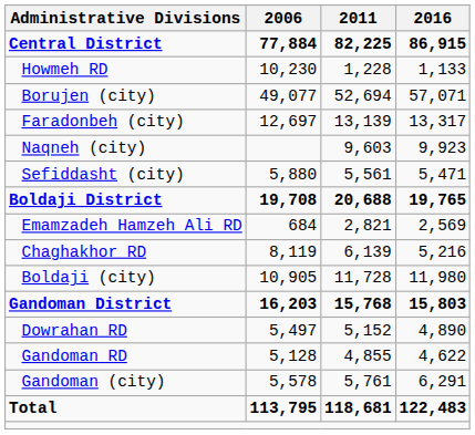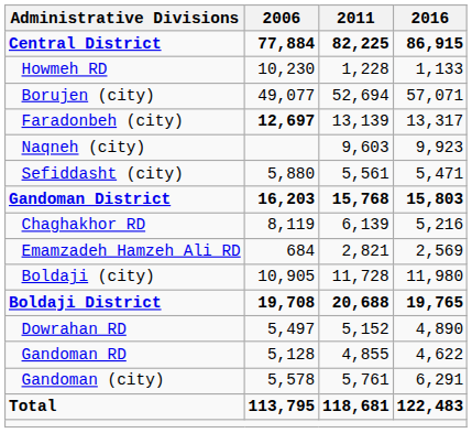 <table class="wikitable">
 <tr>
 <th>Administrative Divisions</th>
 <th>2006</th>
 <th>2011</th>
 <th>2016</th>
 </tr>
 <tr>
 <td><strong><a href='#'>Central District</a></strong></td>
 <td style="text-align: right;"><strong>77,884</strong></td>
 <td style="text-align: right;"><strong>82,225</strong></td>
 <td style="text-align: right;"><strong>86,915</strong></td>
 </tr>
 <tr>
 <td style="padding-left: 1em;"><a href='#'>Howmeh RD</a></td>
 <td style="text-align: right;">10,230</td>
 <td style="text-align: right;">1,228</td>
 <td style="text-align: right;">1,133</td>
 </tr>
 <tr>
 <td style="padding-left: 1em;"><a href='#'>Borujen</a> (city)</td>
 <td style="text-align: right;">49,077</td>
 <td style="text-align: right;">52,694</td>
 <td style="text-align: right;">57,071</td>
 </tr>
 <tr>
 <td style="padding-left: 1em;"><a href='#'>Faradonbeh</a> (city)</td>
-<td style="text-align: right;">12,697</td>
+<td style="text-align: right;"><strong>12,697</strong></td>
 <td style="text-align: right;">13,139</td>
 <td style="text-align: right;">13,317</td>
 </tr>
 <tr>
 <td style="padding-left: 1em;"><a href='#'>Naqneh</a> (city)</td>
 <td style="text-align: right;"></td>
 <td style="text-align: right;">9,603</td>
 <td style="text-align: right;">9,923</td>
 </tr>
 <tr>
 <td style="padding-left: 1em;"><a href='#'>Sefiddasht</a> (city)</td>
 <td style="text-align: right;">5,880</td>
 <td style="text-align: right;">5,561</td>
 <td style="text-align: right;">5,471</td>
 </tr>
 <tr>
-<td><strong><a href='#'>Boldaji District</a></strong></td>
-<td style="text-align: right;"><strong>19,708</strong></td>
-<td style="text-align: right;"><strong>20,688</strong></td>
-<td style="text-align: right;"><strong>19,765</strong></td>
+<td><strong><a href='#'>Gandoman District</a></strong></td>
+<td style="text-align: right;"><strong>16,203</strong></td>
+<td style="text-align: right;"><strong>15,768</strong></td>
+<td style="text-align: right;"><strong>15,803</strong></td>
+</tr>
+<tr>
+<td style="padding-left: 1em;"><a href='#'>Chaghakhor RD</a></td>
+<td style="text-align: right;">8,119</td>
+<td style="text-align: right;">6,139</td>
+<td style="text-align: right;">5,216</td>
 </tr>
 <tr>
 <td style="padding-left: 1em;"><a href='#'>Emamzadeh Hamzeh Ali RD</a></td>
 <td style="text-align: right;">684</td>
 <td style="text-align: right;">2,821</td>
 <td style="text-align: right;">2,569</td>
 </tr>
 <tr>
-<td style="padding-left: 1em;"><a href='#'>Chaghakhor RD</a></td>
-<td style="text-align: right;">8,119</td>
-<td style="text-align: right;">6,139</td>
-<td style="text-align: right;">5,216</td>
-</tr>
-<tr>
 <td style="padding-left: 1em;"><a href='#'>Boldaji</a> (city)</td>
 <td style="text-align: right;">10,905</td>
 <td style="text-align: right;">11,728</td>
 <td style="text-align: right;">11,980</td>
 </tr>
 <tr>
-<td><strong><a href='#'>Gandoman District</a></strong></td>
-<td style="text-align: right;"><strong>16,203</strong></td>
-<td style="text-align: right;"><strong>15,768</strong></td>
-<td style="text-align: right;"><strong>15,803</strong></td>
+<td><strong><a href='#'>Boldaji District</a></strong></td>
+<td style="text-align: right;"><strong>19,708</strong></td>
+<td style="text-align: right;"><strong>20,688</strong></td>
+<td style="text-align: right;"><strong>19,765</strong></td>
 </tr>
 <tr>
 <td style="padding-left: 1em;"><a href='#'>Dowrahan RD</a></td>
 <td style="text-align: right;">5,497</td>
 <td style="text-align: right;">5,152</td>
 <td style="text-align: right;">4,890</td>
 </tr>
 <tr>
 <td style="padding-left: 1em;"><a href='#'>Gandoman RD</a></td>
 <td style="text-align: right;">5,128</td>
 <td style="text-align: right;">4,855</td>
 <td style="text-align: right;">4,622</td>
 </tr>
 <tr>
 <td style="padding-left: 1em;"><a href='#'>Gandoman</a> (city)</td>
 <td style="text-align: right;">5,578</td>
 <td style="text-align: right;">5,761</td>
 <td style="text-align: right;">6,291</td>
 </tr>
 <tr>
 <td><strong>Total</strong></td>
 <td style="text-align: right;"><strong>113,795</strong></td>
 <td style="text-align: right;"><strong>118,681</strong></td>
 <td style="text-align: right;"><strong>122,483</strong></td>
 </tr>
 <tr>
 <td colspan=4></td>
 </tr>
 </table>
